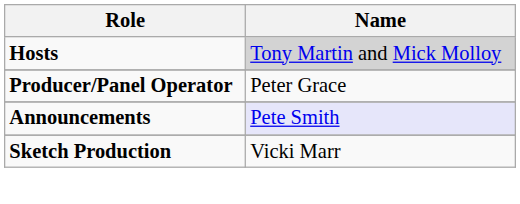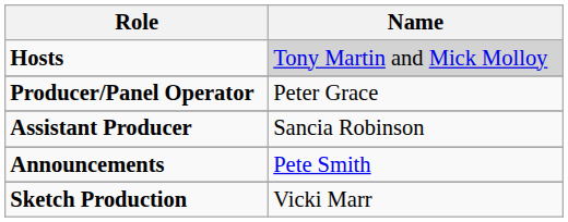 <table width="400" class="wikitable">
 <tr>
 <th>Role</th>
 <th>Name</th>
 </tr>
 <tr>
 <td><strong>Hosts</strong></td>
 <td style="background: lightgrey;"><a href='#'>Tony Martin</a> and <a href='#'>Mick Molloy</a></td>
 </tr>
 <tr>
 </tr>
 <tr>
 <td><strong>Producer/Panel Operator</strong></td>
 <td>Peter Grace</td>
 </tr>
 <tr>
 </tr>
 <tr>
+<td><strong>Assistant Producer</strong></td>
+<td>Sancia Robinson</td>
+</tr>
+<tr>
 </tr>
 <tr>
 <td><strong>Announcements</strong></td>
-<td style="background: lavender;"><a href='#'>Pete Smith</a></td>
+<td><a href='#'>Pete Smith</a></td>
 </tr>
 <tr>
 </tr>
 <tr>
 <td><strong>Sketch Production</strong></td>
 <td>Vicki Marr</td>
 </tr>
 </table>
